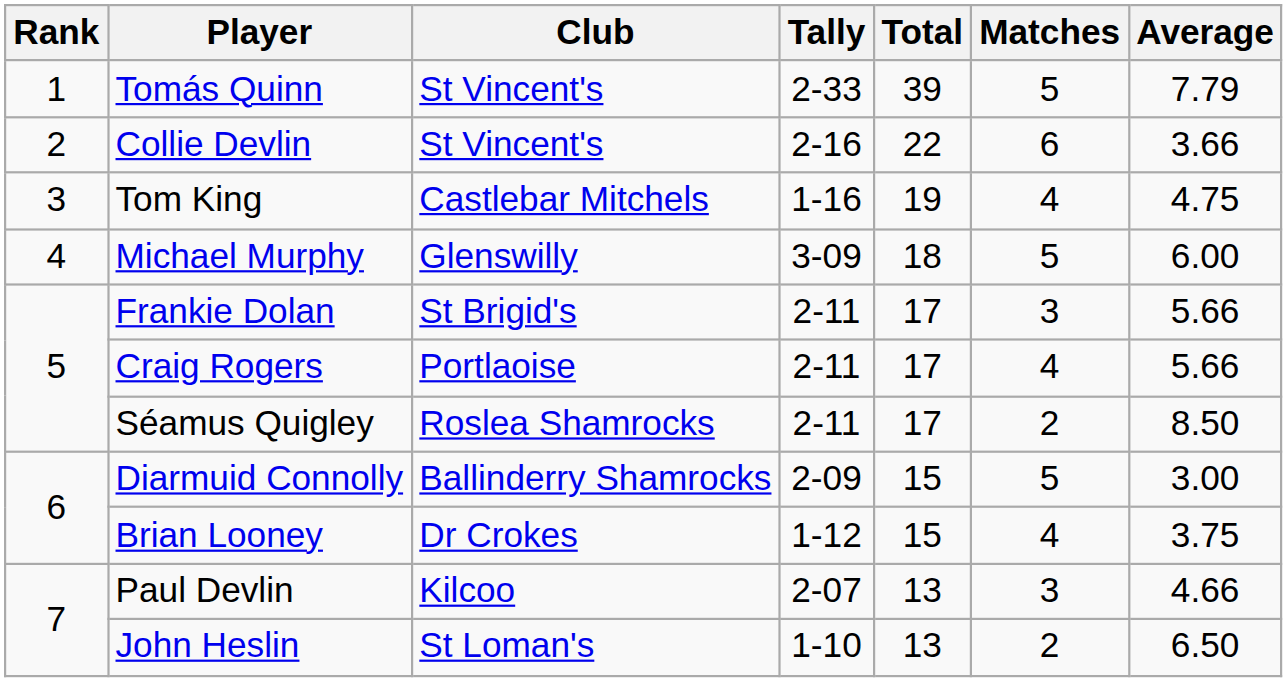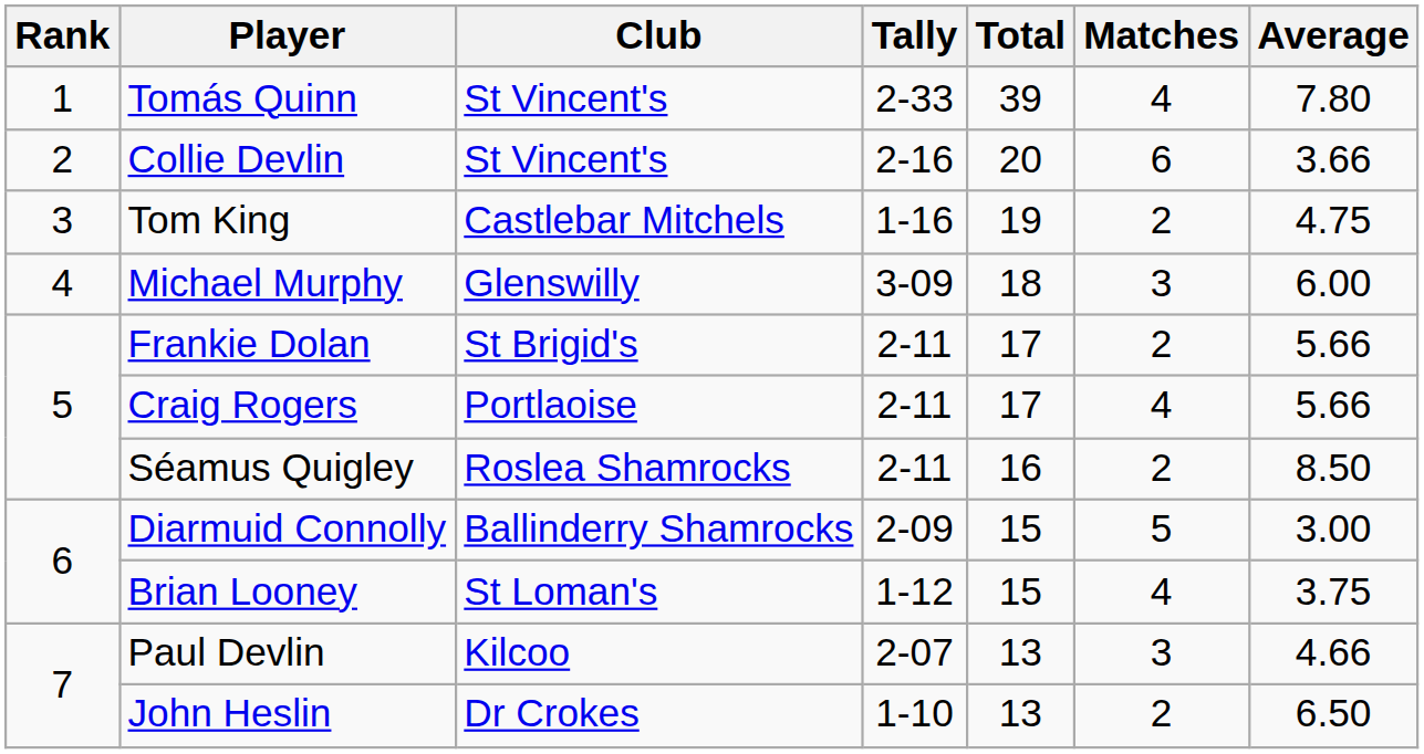 <table class="wikitable">
 <tr>
 <th>Rank</th>
 <th>Player</th>
 <th>Club</th>
 <th>Tally</th>
 <th>Total</th>
 <th>Matches</th>
 <th>Average</th>
 </tr>
 <tr>
 <td rowspan="1" style="text-align:center;">1</td>
 <td><a href='#'>Tomás Quinn</a></td>
 <td><a href='#'>St Vincent's</a></td>
 <td align=center>2-33</td>
 <td align=center>39</td>
-<td align=center>5</td>
-<td align=center>7.79</td>
+<td align=center>4</td>
+<td align=center>7.80</td>
 </tr>
 <tr>
 <td rowspan="1" style="text-align:center;">2</td>
 <td><a href='#'>Collie Devlin</a></td>
 <td><a href='#'>St Vincent's</a></td>
 <td align=center>2-16</td>
-<td align=center>22</td>
+<td align=center>20</td>
 <td align=center>6</td>
 <td align=center>3.66</td>
 </tr>
 <tr>
 <td rowspan="1" style="text-align:center;">3</td>
 <td>Tom King</td>
 <td><a href='#'>Castlebar Mitchels</a></td>
 <td align=center>1-16</td>
 <td align=center>19</td>
-<td align=center>4</td>
+<td align=center>2</td>
 <td align=center>4.75</td>
 </tr>
 <tr>
 <td rowspan="1" style="text-align:center;">4</td>
 <td><a href='#'>Michael Murphy</a></td>
 <td><a href='#'>Glenswilly</a></td>
 <td align=center>3-09</td>
 <td align=center>18</td>
-<td align=center>5</td>
+<td align=center>3</td>
 <td align=center>6.00</td>
 </tr>
 <tr>
 <td rowspan="3" style="text-align:center;">5</td>
 <td><a href='#'>Frankie Dolan</a></td>
 <td><a href='#'>St Brigid's</a></td>
 <td align=center>2-11</td>
 <td align=center>17</td>
-<td align=center>3</td>
+<td align=center>2</td>
 <td align=center>5.66</td>
 </tr>
 <tr>
 <td><a href='#'>Craig Rogers</a></td>
 <td><a href='#'>Portlaoise</a></td>
 <td align=center>2-11</td>
 <td align=center>17</td>
 <td align=center>4</td>
 <td align=center>5.66</td>
 </tr>
 <tr>
 <td>Séamus Quigley</td>
 <td><a href='#'>Roslea Shamrocks</a></td>
 <td align=center>2-11</td>
-<td align=center>17</td>
+<td align=center>16</td>
 <td align=center>2</td>
 <td align=center>8.50</td>
 </tr>
 <tr>
 <td rowspan="2" style="text-align:center;">6</td>
 <td><a href='#'>Diarmuid Connolly</a></td>
 <td><a href='#'>Ballinderry Shamrocks</a></td>
 <td align=center>2-09</td>
 <td align=center>15</td>
 <td align=center>5</td>
 <td align=center>3.00</td>
 </tr>
 <tr>
 <td><a href='#'>Brian Looney</a></td>
-<td><a href='#'>Dr Crokes</a></td>
+<td><a href='#'>St Loman's</a></td>
 <td align=center>1-12</td>
 <td align=center>15</td>
 <td align=center>4</td>
 <td align=center>3.75</td>
 </tr>
 <tr>
 <td rowspan="2" style="text-align:center;">7</td>
 <td>Paul Devlin</td>
 <td><a href='#'>Kilcoo</a></td>
 <td align=center>2-07</td>
 <td align=center>13</td>
 <td align=center>3</td>
 <td align=center>4.66</td>
 </tr>
 <tr>
 <td><a href='#'>John Heslin</a></td>
-<td><a href='#'>St Loman's</a></td>
+<td><a href='#'>Dr Crokes</a></td>
 <td align=center>1-10</td>
 <td align=center>13</td>
 <td align=center>2</td>
 <td align=center>6.50</td>
 </tr>
 </table>
